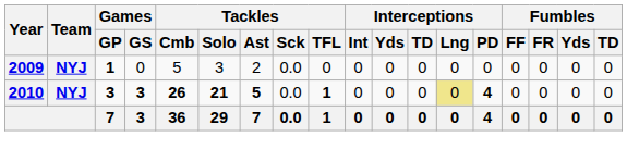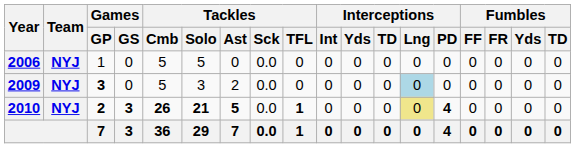 <table class="wikitable" style="text-align:center">
 <tr>
 <th rowspan="2">Year</th>
 <th rowspan="2">Team</th>
 <th colspan="2">Games</th>
 <th colspan="5">Tackles</th>
 <th colspan="5">Interceptions</th>
 <th colspan="4">Fumbles</th>
 </tr>
 <tr>
 <th>GP</th>
 <th>GS</th>
 <th>Cmb</th>
 <th>Solo</th>
 <th>Ast</th>
 <th>Sck</th>
 <th>TFL</th>
 <th>Int</th>
 <th>Yds</th>
 <th>TD</th>
 <th>Lng</th>
 <th>PD</th>
 <th>FF</th>
 <th>FR</th>
 <th>Yds</th>
 <th>TD</th>
 </tr>
 <tr>
-<th><a href='#'>2009</a></th>
+<th><a href='#'>2006</a></th>
 <th><a href='#'>NYJ</a></th>
-<td><strong>1</strong></td>
+<td>1</td>
 <td>0</td>
 <td>5</td>
-<td>3</td>
-<td>2</td>
+<td>5</td>
+<td>0</td>
 <td>0.0</td>
 <td>0</td>
 <td>0</td>
 <td>0</td>
 <td>0</td>
 <td>0</td>
 <td>0</td>
 <td>0</td>
 <td>0</td>
 <td>0</td>
 <td>0</td>
 </tr>
 <tr>
+<th><a href='#'>2009</a></th>
+<th><a href='#'>NYJ</a></th>
+<td><strong>3</strong></td>
+<td>0</td>
+<td>5</td>
+<td>3</td>
+<td>2</td>
+<td>0.0</td>
+<td>0</td>
+<td>0</td>
+<td>0</td>
+<td>0</td>
+<td style="background: lightblue;">0</td>
+<td>0</td>
+<td>0</td>
+<td>0</td>
+<td>0</td>
+<td>0</td>
+</tr>
+<tr>
 <th><a href='#'>2010</a></th>
 <th><a href='#'>NYJ</a></th>
-<td><strong>3</strong></td>
+<td><strong>2</strong></td>
 <td><strong>3</strong></td>
 <td><strong>26</strong></td>
 <td><strong>21</strong></td>
 <td><strong>5</strong></td>
 <td>0.0</td>
 <td><strong>1</strong></td>
 <td>0</td>
 <td>0</td>
 <td>0</td>
 <td style="background: khaki;">0</td>
 <td><strong>4</strong></td>
 <td>0</td>
 <td>0</td>
 <td>0</td>
 <td>0</td>
 </tr>
 <tr>
 <th colspan="2"></th>
 <th>7</th>
 <th>3</th>
 <th>36</th>
 <th>29</th>
 <th>7</th>
 <th>0.0</th>
 <th>1</th>
 <th>0</th>
 <th>0</th>
 <th>0</th>
 <th>0</th>
 <th>4</th>
 <th>0</th>
 <th>0</th>
 <th>0</th>
 <th>0</th>
 </tr>
 </table>
